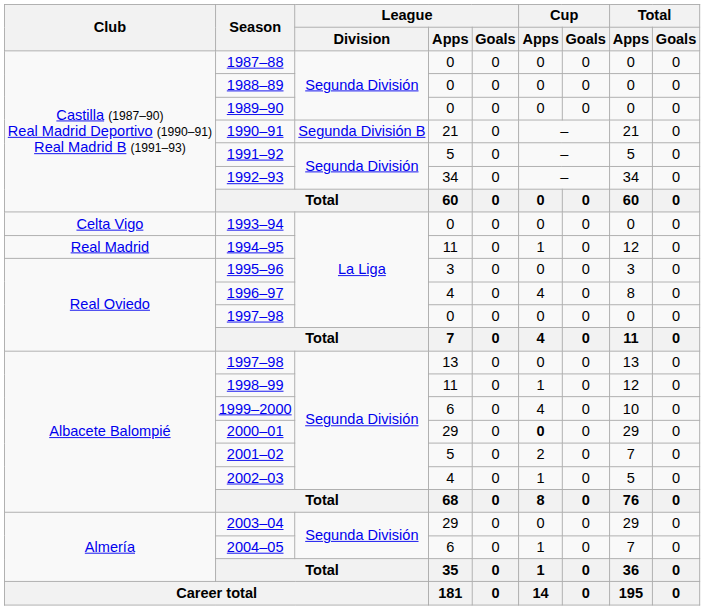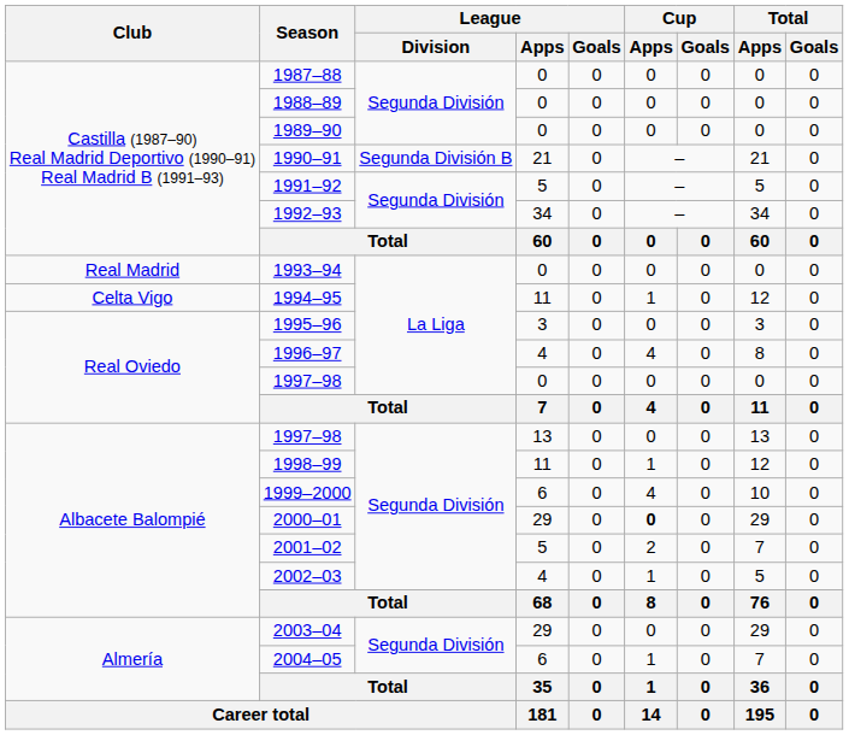 <table class="wikitable" style="text-align: center;">
 <tr>
 <th rowspan="2">Club</th>
 <th rowspan="2">Season</th>
 <th colspan="3">League</th>
 <th colspan="2">Cup</th>
 <th colspan="2">Total</th>
 </tr>
 <tr>
 <th>Division</th>
 <th>Apps</th>
 <th>Goals</th>
 <th>Apps</th>
 <th>Goals</th>
 <th>Apps</th>
 <th>Goals</th>
 </tr>
 <tr>
 <td rowspan="7" valign="center"><a href='#'>Castilla</a> <small>(1987–90)</small><br><a href='#'>Real Madrid Deportivo</a> <small>(1990–91)</small><br><a href='#'>Real Madrid B</a> <small>(1991–93)</small></td>
 <td><a href='#'>1987–88</a></td>
 <td rowspan="3"><a href='#'>Segunda División</a></td>
 <td>0</td>
 <td>0</td>
 <td>0</td>
 <td>0</td>
 <td>0</td>
 <td>0</td>
 </tr>
 <tr>
 <td><a href='#'>1988–89</a></td>
 <td>0</td>
 <td>0</td>
 <td>0</td>
 <td>0</td>
 <td>0</td>
 <td>0</td>
 </tr>
 <tr>
 <td><a href='#'>1989–90</a></td>
 <td>0</td>
 <td>0</td>
 <td>0</td>
 <td>0</td>
 <td>0</td>
 <td>0</td>
 </tr>
 <tr>
 <td><a href='#'>1990–91</a></td>
 <td><a href='#'>Segunda División B</a></td>
 <td>21</td>
 <td>0</td>
 <td colspan="2">–</td>
 <td>21</td>
 <td>0</td>
 </tr>
 <tr>
 <td><a href='#'>1991–92</a></td>
 <td rowspan="2"><a href='#'>Segunda División</a></td>
 <td>5</td>
 <td>0</td>
 <td colspan="2">–</td>
 <td>5</td>
 <td>0</td>
 </tr>
 <tr>
 <td><a href='#'>1992–93</a></td>
 <td>34</td>
 <td>0</td>
 <td colspan="2">–</td>
 <td>34</td>
 <td>0</td>
 </tr>
 <tr>
 <th colspan="2">Total</th>
 <th>60</th>
 <th>0</th>
 <th>0</th>
 <th>0</th>
 <th>60</th>
 <th>0</th>
 </tr>
 <tr>
-<td valign="center"><a href='#'>Celta Vigo</a></td>
+<td valign="center"><a href='#'>Real Madrid</a></td>
 <td><a href='#'>1993–94</a></td>
 <td rowspan="5"><a href='#'>La Liga</a></td>
 <td>0</td>
 <td>0</td>
 <td>0</td>
 <td>0</td>
 <td>0</td>
 <td>0</td>
 </tr>
 <tr>
-<td valign="center"><a href='#'>Real Madrid</a></td>
+<td valign="center"><a href='#'>Celta Vigo</a></td>
 <td><a href='#'>1994–95</a></td>
 <td>11</td>
 <td>0</td>
 <td>1</td>
 <td>0</td>
 <td>12</td>
 <td>0</td>
 </tr>
 <tr>
 <td rowspan="4" valign="center"><a href='#'>Real Oviedo</a></td>
 <td><a href='#'>1995–96</a></td>
 <td>3</td>
 <td>0</td>
 <td>0</td>
 <td>0</td>
 <td>3</td>
 <td>0</td>
 </tr>
 <tr>
 <td><a href='#'>1996–97</a></td>
 <td>4</td>
 <td>0</td>
 <td>4</td>
 <td>0</td>
 <td>8</td>
 <td>0</td>
 </tr>
 <tr>
 <td><a href='#'>1997–98</a></td>
 <td>0</td>
 <td>0</td>
 <td>0</td>
 <td>0</td>
 <td>0</td>
 <td>0</td>
 </tr>
 <tr>
 <th colspan="2">Total</th>
 <th>7</th>
 <th>0</th>
 <th>4</th>
 <th>0</th>
 <th>11</th>
 <th>0</th>
 </tr>
 <tr>
 <td rowspan="7" valign="center"><a href='#'>Albacete Balompié</a></td>
 <td><a href='#'>1997–98</a></td>
 <td rowspan="6"><a href='#'>Segunda División</a></td>
 <td>13</td>
 <td>0</td>
 <td>0</td>
 <td>0</td>
 <td>13</td>
 <td>0</td>
 </tr>
 <tr>
 <td><a href='#'>1998–99</a></td>
 <td>11</td>
 <td>0</td>
 <td>1</td>
 <td>0</td>
 <td>12</td>
 <td>0</td>
 </tr>
 <tr>
 <td><a href='#'>1999–2000</a></td>
 <td>6</td>
 <td>0</td>
 <td>4</td>
 <td>0</td>
 <td>10</td>
 <td>0</td>
 </tr>
 <tr>
 <td><a href='#'>2000–01</a></td>
 <td>29</td>
 <td>0</td>
 <td><strong>0</strong></td>
 <td>0</td>
 <td>29</td>
 <td>0</td>
 </tr>
 <tr>
 <td><a href='#'>2001–02</a></td>
 <td>5</td>
 <td>0</td>
 <td>2</td>
 <td>0</td>
 <td>7</td>
 <td>0</td>
 </tr>
 <tr>
 <td><a href='#'>2002–03</a></td>
 <td>4</td>
 <td>0</td>
 <td>1</td>
 <td>0</td>
 <td>5</td>
 <td>0</td>
 </tr>
 <tr>
 <th colspan="2">Total</th>
 <th>68</th>
 <th>0</th>
 <th>8</th>
 <th>0</th>
 <th>76</th>
 <th>0</th>
 </tr>
 <tr>
 <td rowspan="3" valign="center"><a href='#'>Almería</a></td>
 <td><a href='#'>2003–04</a></td>
 <td rowspan="2"><a href='#'>Segunda División</a></td>
 <td>29</td>
 <td>0</td>
 <td>0</td>
 <td>0</td>
 <td>29</td>
 <td>0</td>
 </tr>
 <tr>
 <td><a href='#'>2004–05</a></td>
 <td>6</td>
 <td>0</td>
 <td>1</td>
 <td>0</td>
 <td>7</td>
 <td>0</td>
 </tr>
 <tr>
 <th colspan="2">Total</th>
 <th>35</th>
 <th>0</th>
 <th>1</th>
 <th>0</th>
 <th>36</th>
 <th>0</th>
 </tr>
 <tr>
 <th colspan="3">Career total</th>
 <th>181</th>
 <th>0</th>
 <th>14</th>
 <th>0</th>
 <th>195</th>
 <th>0</th>
 </tr>
 </table>
